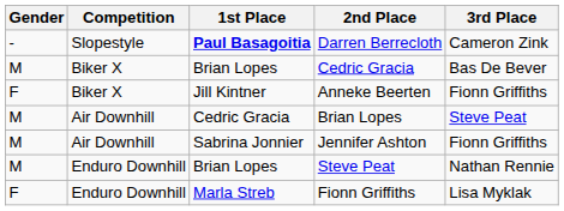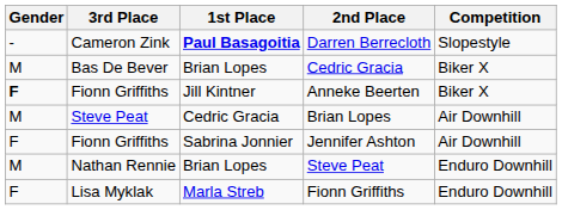 <table class="wikitable">
 <tr>
 <th>Gender</th>
-<th>Competition</th>
+<th>3rd Place</th>
 <th>1st Place</th>
 <th>2nd Place</th>
-<th>3rd Place</th>
+<th>Competition</th>
 </tr>
 <tr>
 <td>-</td>
-<td>Slopestyle</td>
+<td>Cameron Zink</td>
 <td><strong><a href='#'>Paul Basagoitia</a></strong></td>
 <td><a href='#'>Darren Berrecloth</a></td>
-<td>Cameron Zink</td>
+<td>Slopestyle</td>
 </tr>
 <tr>
 <td>M</td>
-<td>Biker X</td>
+<td>Bas De Bever</td>
 <td>Brian Lopes</td>
 <td><a href='#'>Cedric Gracia</a></td>
-<td>Bas De Bever</td>
+<td>Biker X</td>
+</tr>
+<tr>
+<td><strong>F</strong></td>
+<td>Fionn Griffiths</td>
+<td>Jill Kintner</td>
+<td>Anneke Beerten</td>
+<td>Biker X</td>
+</tr>
+<tr>
+<td>M</td>
+<td><a href='#'>Steve Peat</a></td>
+<td>Cedric Gracia</td>
+<td>Brian Lopes</td>
+<td>Air Downhill</td>
 </tr>
 <tr>
 <td>F</td>
-<td>Biker X</td>
-<td>Jill Kintner</td>
-<td>Anneke Beerten</td>
 <td>Fionn Griffiths</td>
+<td>Sabrina Jonnier</td>
+<td>Jennifer Ashton</td>
+<td>Air Downhill</td>
 </tr>
 <tr>
 <td>M</td>
-<td>Air Downhill</td>
-<td>Cedric Gracia</td>
+<td>Nathan Rennie</td>
 <td>Brian Lopes</td>
 <td><a href='#'>Steve Peat</a></td>
-</tr>
-<tr>
-<td>M</td>
-<td>Air Downhill</td>
-<td>Sabrina Jonnier</td>
-<td>Jennifer Ashton</td>
-<td>Fionn Griffiths</td>
-</tr>
-<tr>
-<td>M</td>
 <td>Enduro Downhill</td>
-<td>Brian Lopes</td>
-<td><a href='#'>Steve Peat</a></td>
-<td>Nathan Rennie</td>
 </tr>
 <tr>
 <td>F</td>
-<td>Enduro Downhill</td>
+<td>Lisa Myklak</td>
 <td><a href='#'>Marla Streb</a></td>
 <td>Fionn Griffiths</td>
-<td>Lisa Myklak</td>
+<td>Enduro Downhill</td>
 </tr>
 </table>
